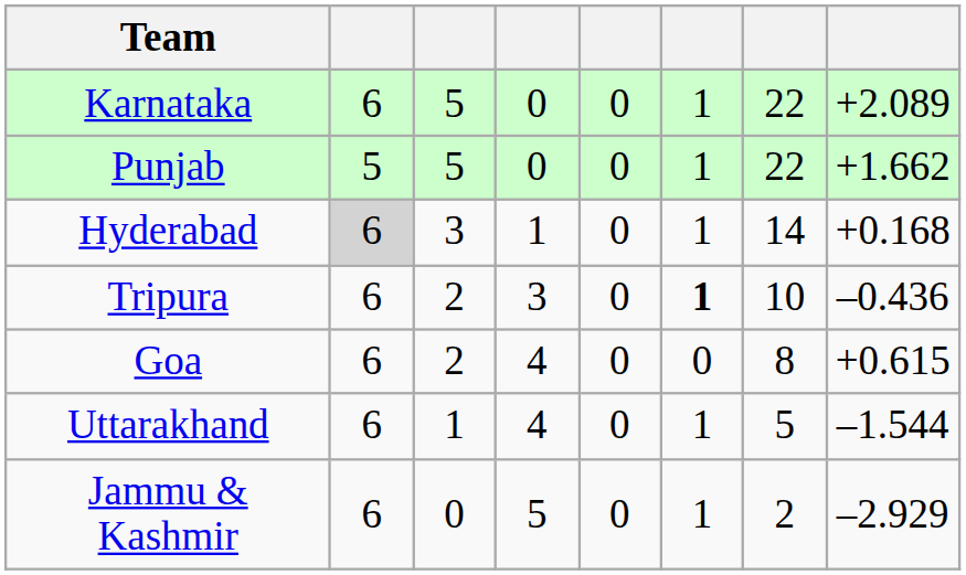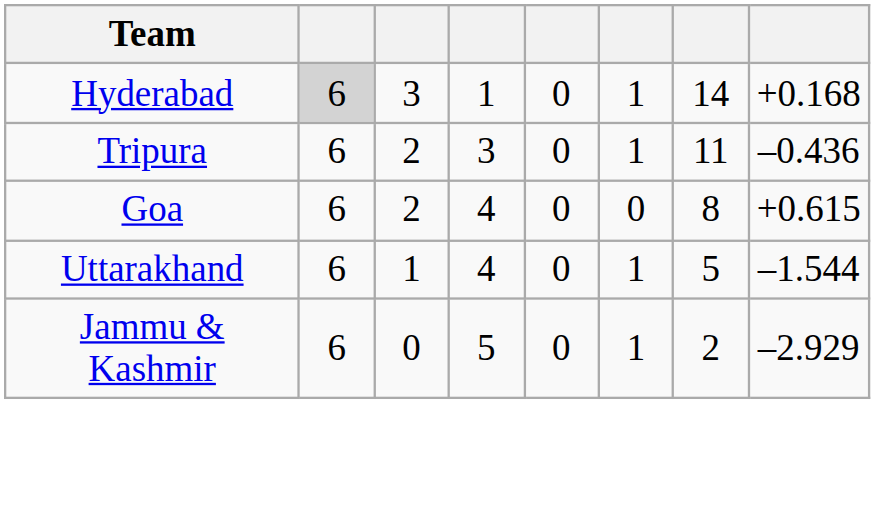 <table class="wikitable" style="text-align:center">
 <tr>
 <th style="width:120px">Team</th>
 <th style="width:25px;"></th>
 <th style="width:25px;"></th>
 <th style="width:25px;"></th>
 <th style="width:25px;"></th>
 <th style="width:25px;"></th>
 <th style="width:25px;"></th>
 <th style="width:40px;"></th>
-</tr>
-<tr style="background:#cfc;">
-<td><a href='#'>Karnataka</a></td>
-<td>6</td>
-<td>5</td>
-<td>0</td>
-<td>0</td>
-<td>1</td>
-<td>22</td>
-<td>+2.089</td>
-</tr>
-<tr style="background:#cfc;">
-<td><a href='#'>Punjab</a></td>
-<td>5</td>
-<td>5</td>
-<td>0</td>
-<td>0</td>
-<td>1</td>
-<td>22</td>
-<td>+1.662</td>
 </tr>
 <tr>
 <td><a href='#'>Hyderabad</a></td>
 <td style="background: lightgrey;">6</td>
 <td>3</td>
 <td>1</td>
 <td>0</td>
 <td>1</td>
 <td>14</td>
 <td>+0.168</td>
 </tr>
 <tr>
 <td><a href='#'>Tripura</a></td>
 <td>6</td>
 <td>2</td>
 <td>3</td>
 <td>0</td>
-<td><strong>1</strong></td>
-<td>10</td>
+<td>1</td>
+<td>11</td>
 <td>–0.436</td>
 </tr>
 <tr>
 <td><a href='#'>Goa</a></td>
 <td>6</td>
 <td>2</td>
 <td>4</td>
 <td>0</td>
 <td>0</td>
 <td>8</td>
 <td>+0.615</td>
 </tr>
 <tr>
 <td><a href='#'>Uttarakhand</a></td>
 <td>6</td>
 <td>1</td>
 <td>4</td>
 <td>0</td>
 <td>1</td>
 <td>5</td>
 <td>–1.544</td>
 </tr>
 <tr>
 <td><a href='#'>Jammu & Kashmir</a></td>
 <td>6</td>
 <td>0</td>
 <td>5</td>
 <td>0</td>
 <td>1</td>
 <td>2</td>
 <td>–2.929</td>
 </tr>
 </table>
